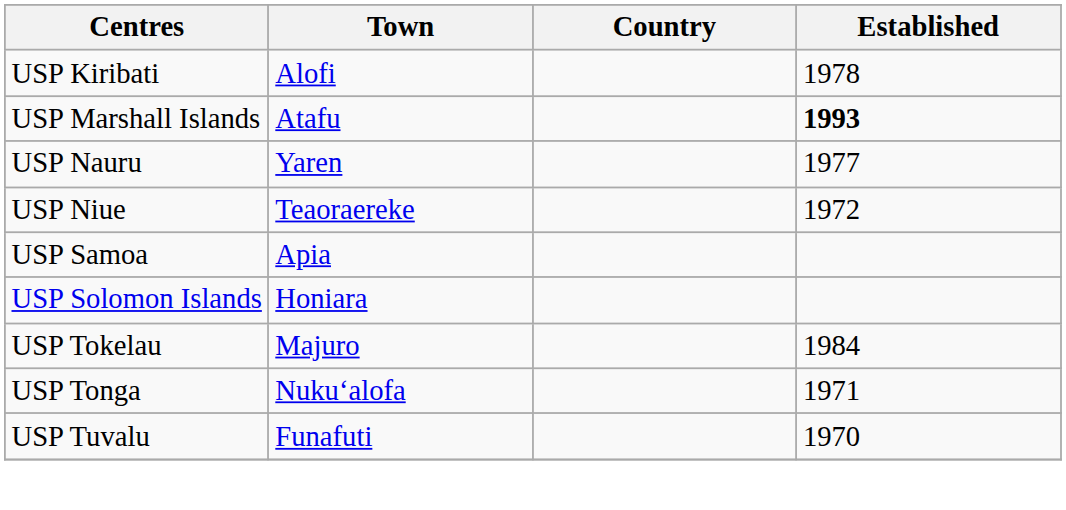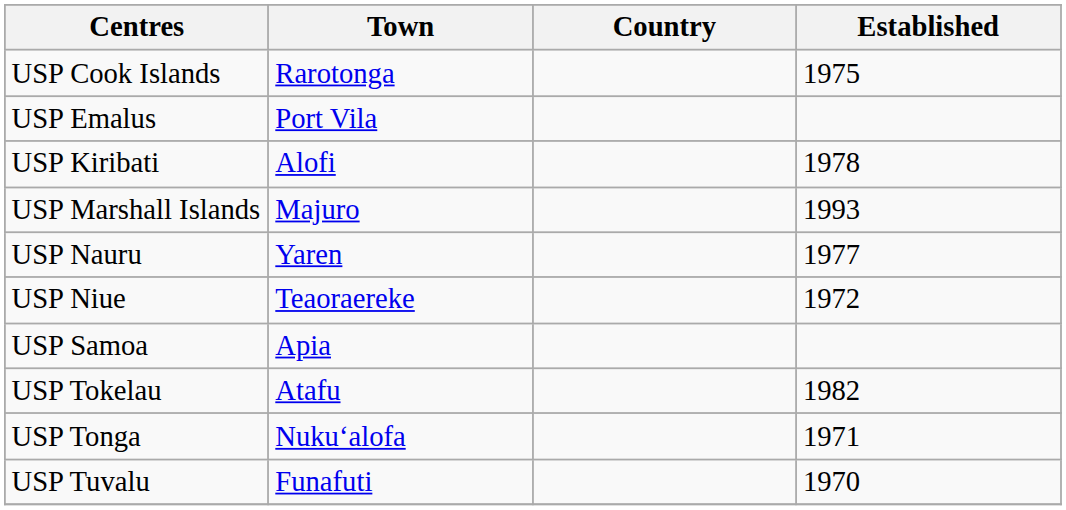 <table class="wikitable sortable">
 <tr>
 <th width=140>Centres</th>
 <th width=140>Town</th>
 <th width=140>Country</th>
 <th width=140>Established</th>
+</tr>
+<tr>
+<td>USP Cook Islands</td>
+<td><a href='#'>Rarotonga</a></td>
+<td></td>
+<td>1975</td>
+</tr>
+<tr>
+<td>USP Emalus</td>
+<td><a href='#'>Port Vila</a></td>
+<td></td>
+<td></td>
 </tr>
 <tr>
 <td>USP Kiribati</td>
 <td><a href='#'>Alofi</a></td>
 <td></td>
 <td>1978</td>
 </tr>
 <tr>
 <td>USP Marshall Islands</td>
-<td><a href='#'>Atafu</a></td>
+<td><a href='#'>Majuro</a></td>
 <td></td>
-<td><strong>1993</strong></td>
+<td>1993</td>
 </tr>
 <tr>
 <td>USP Nauru</td>
 <td><a href='#'>Yaren</a></td>
 <td></td>
 <td>1977</td>
 </tr>
 <tr>
 <td>USP Niue</td>
 <td><a href='#'>Teaoraereke</a></td>
 <td></td>
 <td>1972</td>
 </tr>
 <tr>
 <td>USP Samoa</td>
 <td><a href='#'>Apia</a></td>
 <td></td>
 <td></td>
 </tr>
 <tr>
-<td><a href='#'>USP Solomon Islands</a></td>
-<td><a href='#'>Honiara</a></td>
+<td>USP Tokelau</td>
+<td><a href='#'>Atafu</a></td>
 <td></td>
-<td></td>
-</tr>
-<tr>
-<td>USP Tokelau</td>
-<td><a href='#'>Majuro</a></td>
-<td></td>
-<td>1984</td>
+<td>1982</td>
 </tr>
 <tr>
 <td>USP Tonga</td>
 <td><a href='#'>Nukuʻalofa</a></td>
 <td></td>
 <td>1971</td>
 </tr>
 <tr>
 <td>USP Tuvalu</td>
 <td><a href='#'>Funafuti</a></td>
 <td></td>
 <td>1970</td>
 </tr>
 <tr>
 </tr>
 </table>
